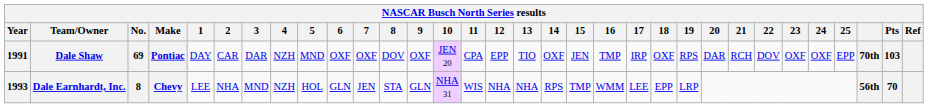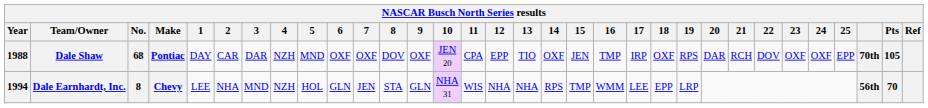 <table class="wikitable" style="text-align:center; font-size:75%">
 <tr>
 <th colspan="32"><a href='#'>NASCAR Busch North Series</a> results</th>
 </tr>
 <tr>
 <th>Year</th>
 <th>Team/Owner</th>
 <th>No.</th>
 <th>Make</th>
 <th>1</th>
 <th>2</th>
 <th>3</th>
 <th>4</th>
 <th>5</th>
 <th>6</th>
 <th>7</th>
 <th>8</th>
 <th>9</th>
 <th>10</th>
 <th>11</th>
 <th>12</th>
 <th>13</th>
 <th>14</th>
 <th>15</th>
 <th>16</th>
 <th>17</th>
 <th>18</th>
 <th>19</th>
 <th>20</th>
 <th>21</th>
 <th>22</th>
 <th>23</th>
 <th>24</th>
 <th>25</th>
 <th></th>
 <th>Pts</th>
 <th>Ref</th>
 </tr>
 <tr>
-<th>1991</th>
+<th>1988</th>
 <th><a href='#'>Dale Shaw</a></th>
-<th>69</th>
+<th>68</th>
 <th><a href='#'>Pontiac</a></th>
 <td><a href='#'>DAY</a></td>
 <td><a href='#'>CAR</a></td>
 <td><a href='#'>DAR</a></td>
 <td><a href='#'>NZH</a></td>
 <td><a href='#'>MND</a></td>
 <td><a href='#'>OXF</a></td>
 <td><a href='#'>OXF</a></td>
 <td><a href='#'>DOV</a></td>
 <td><a href='#'>OXF</a></td>
 <td style="background:#EFCFFF;"><a href='#'>JEN</a><br><small>20</small></td>
 <td><a href='#'>CPA</a></td>
 <td><a href='#'>EPP</a></td>
 <td><a href='#'>TIO</a></td>
 <td><a href='#'>OXF</a></td>
 <td><a href='#'>JEN</a></td>
 <td><a href='#'>TMP</a></td>
 <td><a href='#'>IRP</a></td>
 <td><a href='#'>OXF</a></td>
 <td><a href='#'>RPS</a></td>
 <td><a href='#'>DAR</a></td>
 <td><a href='#'>RCH</a></td>
 <td><a href='#'>DOV</a></td>
 <td><a href='#'>OXF</a></td>
 <td><a href='#'>OXF</a></td>
 <td><a href='#'>EPP</a></td>
 <th>70th</th>
-<th>103</th>
+<th>105</th>
 <th></th>
 </tr>
 <tr>
-<th>1993</th>
+<th>1994</th>
 <th nowrap><a href='#'>Dale Earnhardt, Inc.</a></th>
 <th>8</th>
 <th><a href='#'>Chevy</a></th>
 <td><a href='#'>LEE</a></td>
 <td><a href='#'>NHA</a></td>
 <td><a href='#'>MND</a></td>
 <td><a href='#'>NZH</a></td>
 <td><a href='#'>HOL</a></td>
 <td><a href='#'>GLN</a></td>
 <td><a href='#'>JEN</a></td>
 <td><a href='#'>STA</a></td>
 <td><a href='#'>GLN</a></td>
 <td style="background:#EFCFFF;"><a href='#'>NHA</a><br><small>31</small></td>
 <td><a href='#'>WIS</a></td>
 <td><a href='#'>NHA</a></td>
 <td><a href='#'>NHA</a></td>
 <td><a href='#'>RPS</a></td>
 <td><a href='#'>TMP</a></td>
 <td><a href='#'>WMM</a></td>
 <td><a href='#'>LEE</a></td>
 <td><a href='#'>EPP</a></td>
 <td><a href='#'>LRP</a></td>
 <td colspan="6"></td>
 <th>56th</th>
 <th>70</th>
 <th></th>
 </tr>
 </table>
